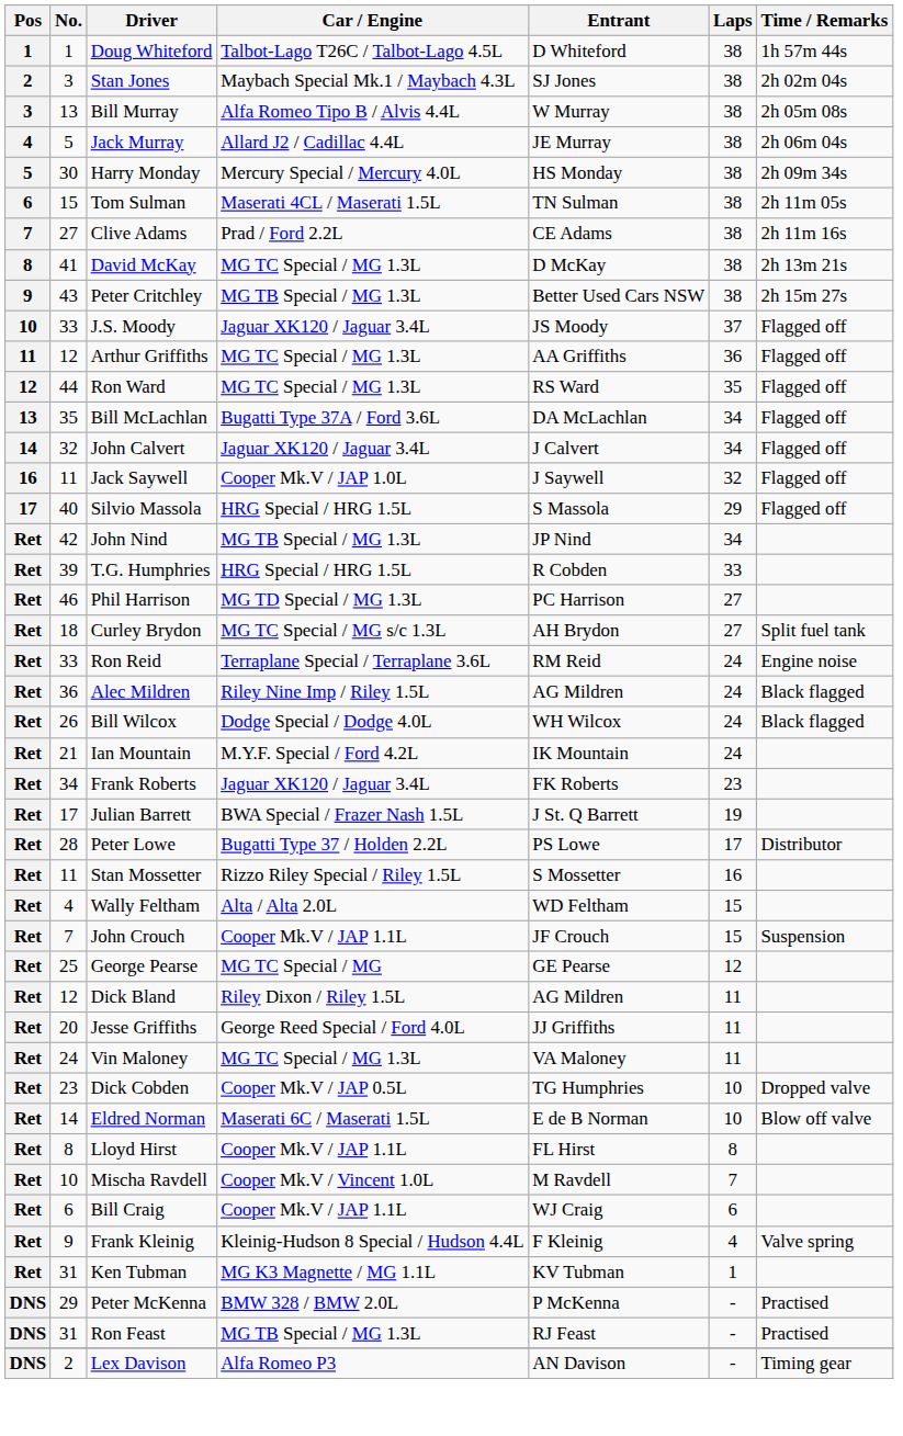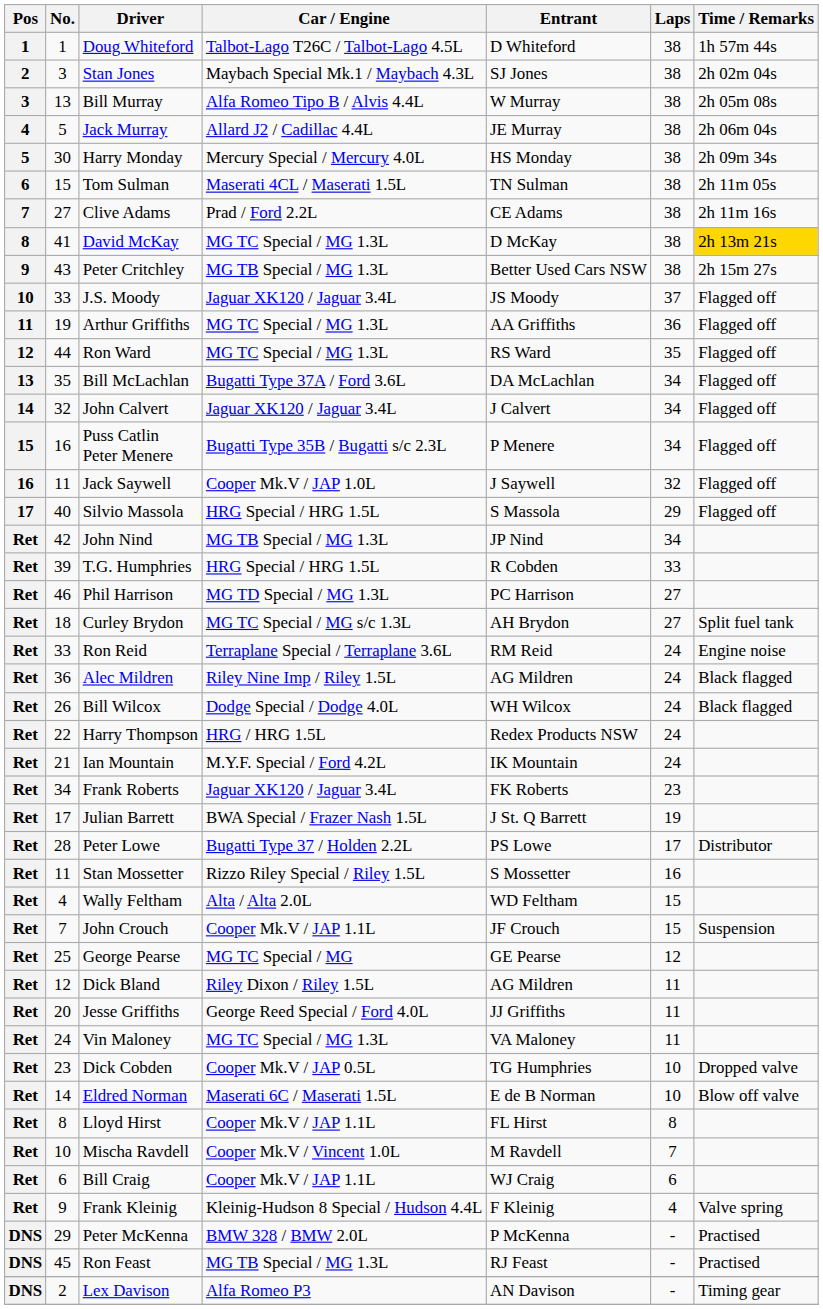 <table class="wikitable" style="font-size: 95%;">
 <tr>
 <th>Pos</th>
 <th>No.</th>
 <th>Driver</th>
 <th>Car / Engine</th>
 <th>Entrant</th>
 <th>Laps</th>
 <th>Time / Remarks</th>
 </tr>
 <tr>
 <th>1</th>
 <td align="center">1</td>
 <td> <a href='#'>Doug Whiteford</a></td>
 <td><a href='#'>Talbot-Lago</a> T26C / <a href='#'>Talbot-Lago</a> 4.5L</td>
 <td>D Whiteford</td>
 <td align="center">38</td>
 <td>1h 57m 44s</td>
 </tr>
 <tr>
 <th>2</th>
 <td align="center">3</td>
 <td> <a href='#'>Stan Jones</a></td>
 <td>Maybach Special Mk.1 / <a href='#'>Maybach</a> 4.3L</td>
 <td>SJ Jones</td>
 <td align="center">38</td>
 <td>2h 02m 04s</td>
 </tr>
 <tr>
 <th>3</th>
 <td align="center">13</td>
 <td> Bill Murray</td>
 <td><a href='#'>Alfa Romeo Tipo B</a> / <a href='#'>Alvis</a> 4.4L</td>
 <td>W Murray</td>
 <td align="center">38</td>
 <td>2h 05m 08s</td>
 </tr>
 <tr>
 <th>4</th>
 <td align="center">5</td>
 <td> <a href='#'>Jack Murray</a></td>
 <td><a href='#'>Allard J2</a> / <a href='#'>Cadillac</a> 4.4L</td>
 <td>JE Murray</td>
 <td align="center">38</td>
 <td>2h 06m 04s</td>
 </tr>
 <tr>
 <th>5</th>
 <td align="center">30</td>
 <td> Harry Monday</td>
 <td>Mercury Special / <a href='#'>Mercury</a> 4.0L</td>
 <td>HS Monday</td>
 <td align="center">38</td>
 <td>2h 09m 34s</td>
 </tr>
 <tr>
 <th>6</th>
 <td align="center">15</td>
 <td> Tom Sulman</td>
 <td><a href='#'>Maserati 4CL</a> / <a href='#'>Maserati</a> 1.5L</td>
 <td>TN Sulman</td>
 <td align="center">38</td>
 <td>2h 11m 05s</td>
 </tr>
 <tr>
 <th>7</th>
 <td align="center">27</td>
 <td> Clive Adams</td>
 <td>Prad / <a href='#'>Ford</a> 2.2L</td>
 <td>CE Adams</td>
 <td align="center">38</td>
 <td>2h 11m 16s</td>
 </tr>
 <tr>
 <th>8</th>
 <td align="center">41</td>
 <td> <a href='#'>David McKay</a></td>
 <td><a href='#'>MG TC</a> Special / <a href='#'>MG</a> 1.3L</td>
 <td>D McKay</td>
 <td align="center">38</td>
-<td>2h 13m 21s</td>
+<td style="background: gold;">2h 13m 21s</td>
 </tr>
 <tr>
 <th>9</th>
 <td align="center">43</td>
 <td> Peter Critchley</td>
 <td><a href='#'>MG TB</a> Special / <a href='#'>MG</a> 1.3L</td>
 <td>Better Used Cars NSW</td>
 <td align="center">38</td>
 <td>2h 15m 27s</td>
 </tr>
 <tr>
 <th>10</th>
 <td align="center">33</td>
 <td> J.S. Moody</td>
 <td><a href='#'>Jaguar XK120</a> / <a href='#'>Jaguar</a> 3.4L</td>
 <td>JS Moody</td>
 <td align="center">37</td>
 <td>Flagged off</td>
 </tr>
 <tr>
 <th>11</th>
-<td align="center">12</td>
+<td align="center">19</td>
 <td> Arthur Griffiths</td>
 <td><a href='#'>MG TC</a> Special / <a href='#'>MG</a> 1.3L</td>
 <td>AA Griffiths</td>
 <td align="center">36</td>
 <td>Flagged off</td>
 </tr>
 <tr>
 <th>12</th>
 <td align="center">44</td>
 <td> Ron Ward</td>
 <td><a href='#'>MG TC</a> Special / <a href='#'>MG</a> 1.3L</td>
 <td>RS Ward</td>
 <td align="center">35</td>
 <td>Flagged off</td>
 </tr>
 <tr>
 <th>13</th>
 <td align="center">35</td>
 <td> Bill McLachlan</td>
 <td><a href='#'>Bugatti Type 37A</a> / <a href='#'>Ford</a> 3.6L</td>
 <td>DA McLachlan</td>
 <td align="center">34</td>
 <td>Flagged off</td>
 </tr>
 <tr>
 <th>14</th>
 <td align="center">32</td>
 <td> John Calvert</td>
 <td><a href='#'>Jaguar XK120</a> / <a href='#'>Jaguar</a> 3.4L</td>
 <td>J Calvert</td>
+<td align="center">34</td>
+<td>Flagged off</td>
+</tr>
+<tr>
+<th>15</th>
+<td align="center">16</td>
+<td> Puss Catlin  <br>  Peter Menere</td>
+<td><a href='#'>Bugatti Type 35B</a> / <a href='#'>Bugatti</a> s/c 2.3L</td>
+<td>P Menere</td>
 <td align="center">34</td>
 <td>Flagged off</td>
 </tr>
 <tr>
 <th>16</th>
 <td align="center">11</td>
 <td> Jack Saywell</td>
 <td><a href='#'>Cooper</a> Mk.V / <a href='#'>JAP</a> 1.0L</td>
 <td>J Saywell</td>
 <td align="center">32</td>
 <td>Flagged off</td>
 </tr>
 <tr>
 <th>17</th>
 <td align="center">40</td>
 <td> Silvio Massola</td>
 <td><a href='#'>HRG</a> Special / HRG 1.5L</td>
 <td>S Massola</td>
 <td align="center">29</td>
 <td>Flagged off</td>
 </tr>
 <tr>
 <th>Ret</th>
 <td align="center">42</td>
 <td> John Nind</td>
 <td><a href='#'>MG TB</a> Special / <a href='#'>MG</a> 1.3L</td>
 <td>JP Nind</td>
 <td align="center">34</td>
 <td></td>
 </tr>
 <tr>
 <th>Ret</th>
 <td align="center">39</td>
 <td> T.G. Humphries</td>
 <td><a href='#'>HRG</a> Special / HRG 1.5L</td>
 <td>R Cobden</td>
 <td align="center">33</td>
 <td></td>
 </tr>
 <tr>
 <th>Ret</th>
 <td align="center">46</td>
 <td> Phil Harrison</td>
 <td><a href='#'>MG TD</a> Special / <a href='#'>MG</a> 1.3L</td>
 <td>PC Harrison</td>
 <td align="center">27</td>
 <td></td>
 </tr>
 <tr>
 <th>Ret</th>
 <td align="center">18</td>
 <td> Curley Brydon</td>
 <td><a href='#'>MG TC</a> Special / <a href='#'>MG</a> s/c 1.3L</td>
 <td>AH Brydon</td>
 <td align="center">27</td>
 <td>Split fuel tank</td>
 </tr>
 <tr>
 <th>Ret</th>
 <td align="center">33</td>
 <td> Ron Reid</td>
 <td><a href='#'>Terraplane</a> Special / <a href='#'>Terraplane</a> 3.6L</td>
 <td>RM Reid</td>
 <td align="center">24</td>
 <td>Engine noise</td>
 </tr>
 <tr>
 <th>Ret</th>
 <td align="center">36</td>
 <td> <a href='#'>Alec Mildren</a></td>
 <td><a href='#'>Riley Nine Imp</a> / <a href='#'>Riley</a> 1.5L</td>
 <td>AG Mildren</td>
 <td align="center">24</td>
 <td>Black flagged</td>
 </tr>
 <tr>
 <th>Ret</th>
 <td align="center">26</td>
 <td> Bill Wilcox</td>
 <td><a href='#'>Dodge</a> Special / <a href='#'>Dodge</a> 4.0L</td>
 <td>WH Wilcox</td>
 <td align="center">24</td>
 <td>Black flagged</td>
+</tr>
+<tr>
+<th>Ret</th>
+<td align="center">22</td>
+<td> Harry Thompson</td>
+<td><a href='#'>HRG</a> / HRG 1.5L</td>
+<td>Redex Products NSW</td>
+<td align="center">24</td>
+<td></td>
 </tr>
 <tr>
 <th>Ret</th>
 <td align="center">21</td>
 <td> Ian Mountain</td>
 <td>M.Y.F. Special  / <a href='#'>Ford</a> 4.2L</td>
 <td>IK Mountain</td>
 <td align="center">24</td>
 <td></td>
 </tr>
 <tr>
 <th>Ret</th>
 <td align="center">34</td>
 <td> Frank Roberts</td>
 <td><a href='#'>Jaguar XK120</a> / <a href='#'>Jaguar</a> 3.4L</td>
 <td>FK Roberts</td>
 <td align="center">23</td>
 <td></td>
 </tr>
 <tr>
 <th>Ret</th>
 <td align="center">17</td>
 <td> Julian Barrett</td>
 <td>BWA Special / <a href='#'>Frazer Nash</a> 1.5L</td>
 <td>J St. Q Barrett</td>
 <td align="center">19</td>
 <td></td>
 </tr>
 <tr>
 <th>Ret</th>
 <td align="center">28</td>
 <td> Peter Lowe</td>
 <td><a href='#'>Bugatti Type 37</a> / <a href='#'>Holden</a> 2.2L</td>
 <td>PS Lowe</td>
 <td align="center">17</td>
 <td>Distributor</td>
 </tr>
 <tr>
 <th>Ret</th>
 <td align="center">11</td>
 <td> Stan Mossetter</td>
 <td>Rizzo Riley Special / <a href='#'>Riley</a> 1.5L</td>
 <td>S Mossetter</td>
 <td align="center">16</td>
 <td></td>
 </tr>
 <tr>
 <th>Ret</th>
 <td align="center">4</td>
 <td> Wally Feltham</td>
 <td><a href='#'>Alta</a> / <a href='#'>Alta</a> 2.0L</td>
 <td>WD Feltham</td>
 <td align="center">15</td>
 <td></td>
 </tr>
 <tr>
 <th>Ret</th>
 <td align="center">7</td>
 <td> John Crouch</td>
 <td><a href='#'>Cooper</a> Mk.V / <a href='#'>JAP</a> 1.1L</td>
 <td>JF Crouch</td>
 <td align="center">15</td>
 <td>Suspension</td>
 </tr>
 <tr>
 <th>Ret</th>
 <td align="center">25</td>
 <td> George Pearse</td>
 <td><a href='#'>MG TC</a> Special / <a href='#'>MG</a></td>
 <td>GE Pearse</td>
 <td align="center">12</td>
 <td></td>
 </tr>
 <tr>
 <th>Ret</th>
 <td align="center">12</td>
 <td> Dick Bland</td>
 <td><a href='#'>Riley</a> Dixon / <a href='#'>Riley</a> 1.5L</td>
 <td>AG Mildren</td>
 <td align="center">11</td>
 <td></td>
 </tr>
 <tr>
 <th>Ret</th>
 <td align="center">20</td>
 <td> Jesse Griffiths</td>
 <td>George Reed Special / <a href='#'>Ford</a> 4.0L</td>
 <td>JJ Griffiths</td>
 <td align="center">11</td>
 <td></td>
 </tr>
 <tr>
 <th>Ret</th>
 <td align="center">24</td>
 <td> Vin Maloney</td>
 <td><a href='#'>MG TC</a> Special / <a href='#'>MG</a> 1.3L</td>
 <td>VA Maloney</td>
 <td align="center">11</td>
 <td></td>
 </tr>
 <tr>
 <th>Ret</th>
 <td align="center">23</td>
 <td> Dick Cobden</td>
 <td><a href='#'>Cooper</a> Mk.V / <a href='#'>JAP</a> 0.5L</td>
 <td>TG Humphries</td>
 <td align="center">10</td>
 <td>Dropped valve</td>
 </tr>
 <tr>
 <th>Ret</th>
 <td align="center">14</td>
 <td> <a href='#'>Eldred Norman</a></td>
 <td><a href='#'>Maserati 6C</a> / <a href='#'>Maserati</a> 1.5L</td>
 <td>E de B Norman</td>
 <td align="center">10</td>
 <td>Blow off valve</td>
 </tr>
 <tr>
 <th>Ret</th>
 <td align="center">8</td>
 <td> Lloyd Hirst</td>
 <td><a href='#'>Cooper</a> Mk.V / <a href='#'>JAP</a> 1.1L</td>
 <td>FL Hirst</td>
 <td align="center">8</td>
 <td></td>
 </tr>
 <tr>
 <th>Ret</th>
 <td align="center">10</td>
 <td> Mischa Ravdell</td>
 <td><a href='#'>Cooper</a> Mk.V / <a href='#'>Vincent</a> 1.0L</td>
 <td>M Ravdell</td>
 <td align="center">7</td>
 <td></td>
 </tr>
 <tr>
 <th>Ret</th>
 <td align="center">6</td>
 <td> Bill Craig</td>
 <td><a href='#'>Cooper</a> Mk.V / <a href='#'>JAP</a> 1.1L</td>
 <td>WJ Craig</td>
 <td align="center">6</td>
 <td></td>
 </tr>
 <tr>
 <th>Ret</th>
 <td align="center">9</td>
 <td> Frank Kleinig</td>
 <td>Kleinig-Hudson 8 Special / <a href='#'>Hudson</a> 4.4L</td>
 <td>F Kleinig</td>
 <td align="center">4</td>
 <td>Valve spring</td>
 </tr>
 <tr>
-<th>Ret</th>
-<td align="center">31</td>
-<td> Ken Tubman</td>
-<td><a href='#'>MG K3 Magnette</a> / <a href='#'>MG</a> 1.1L</td>
-<td>KV Tubman</td>
-<td align="center">1</td>
-<td></td>
-</tr>
-<tr>
 <th>DNS</th>
 <td align="center">29</td>
 <td> Peter McKenna</td>
 <td><a href='#'>BMW 328</a> / <a href='#'>BMW</a> 2.0L</td>
 <td>P McKenna</td>
 <td align="center">-</td>
 <td>Practised</td>
 </tr>
 <tr>
 <th>DNS</th>
-<td align="center">31</td>
+<td align="center">45</td>
 <td> Ron Feast</td>
 <td><a href='#'>MG TB</a> Special / <a href='#'>MG</a> 1.3L</td>
 <td>RJ Feast</td>
 <td align="center">-</td>
 <td>Practised</td>
 </tr>
 <tr>
 </tr>
 <tr>
 <th>DNS</th>
 <td align="center">2</td>
 <td> <a href='#'>Lex Davison</a></td>
 <td><a href='#'>Alfa Romeo P3</a></td>
 <td>AN Davison</td>
 <td align="center">-</td>
 <td>Timing gear</td>
 </tr>
 <tr>
 </tr>
 </table>
